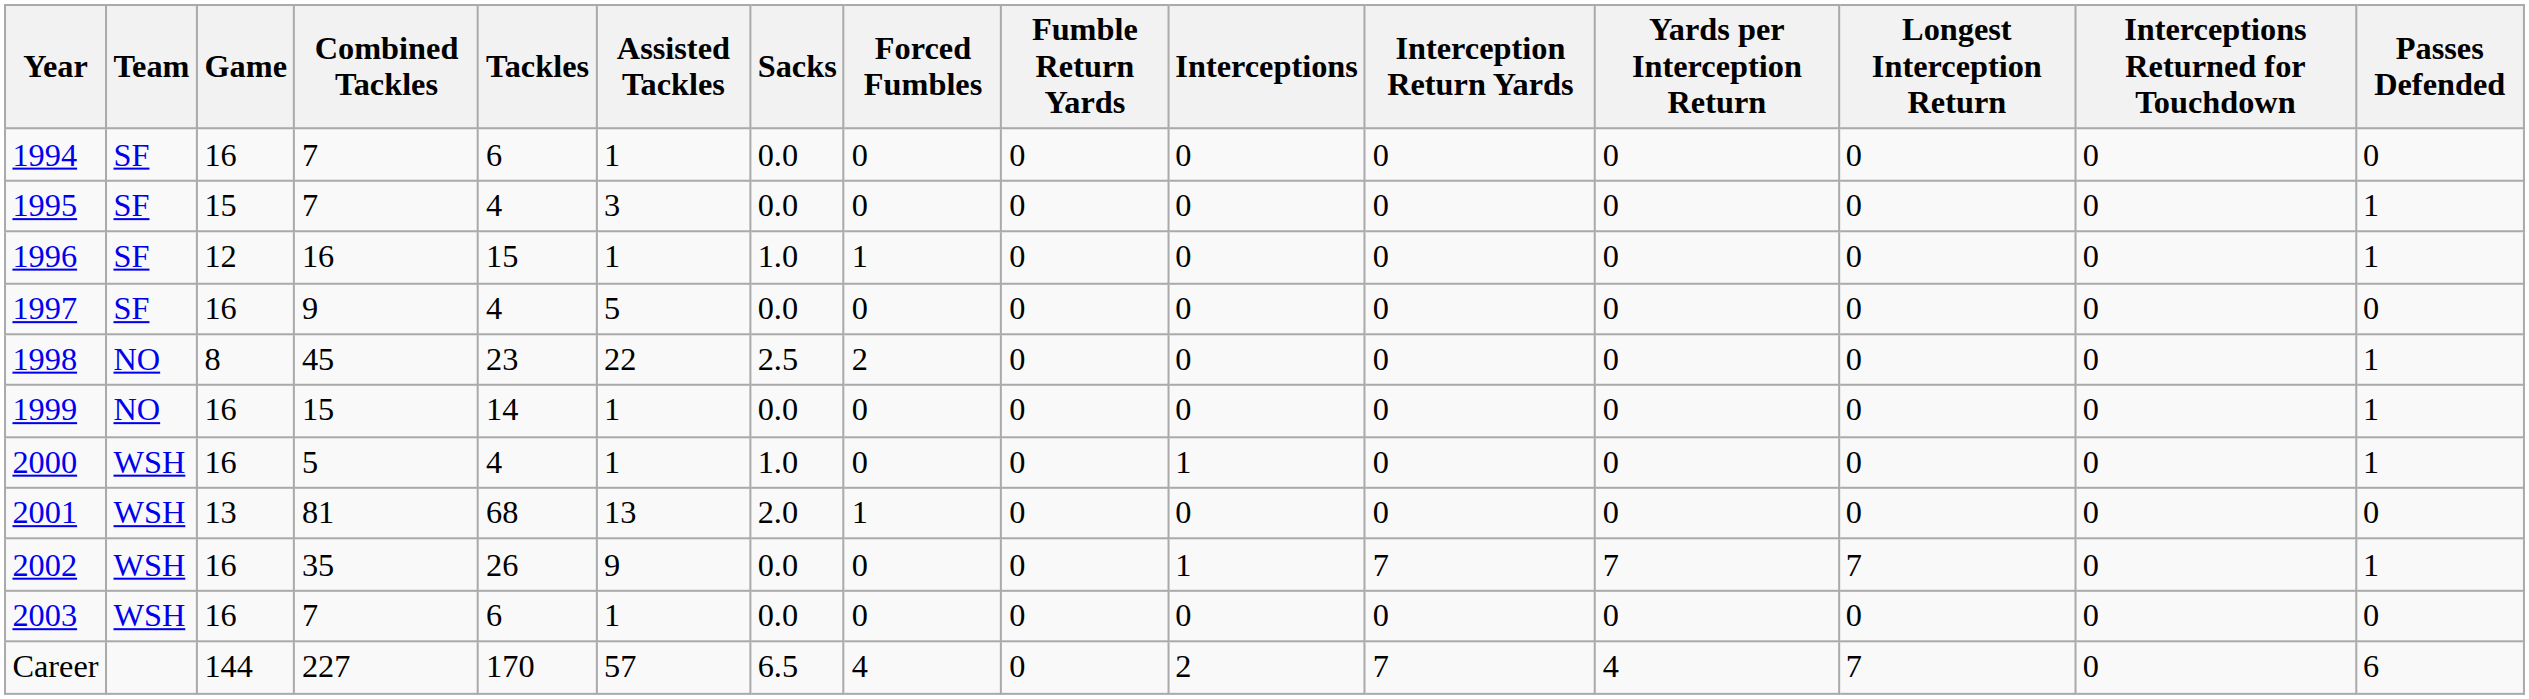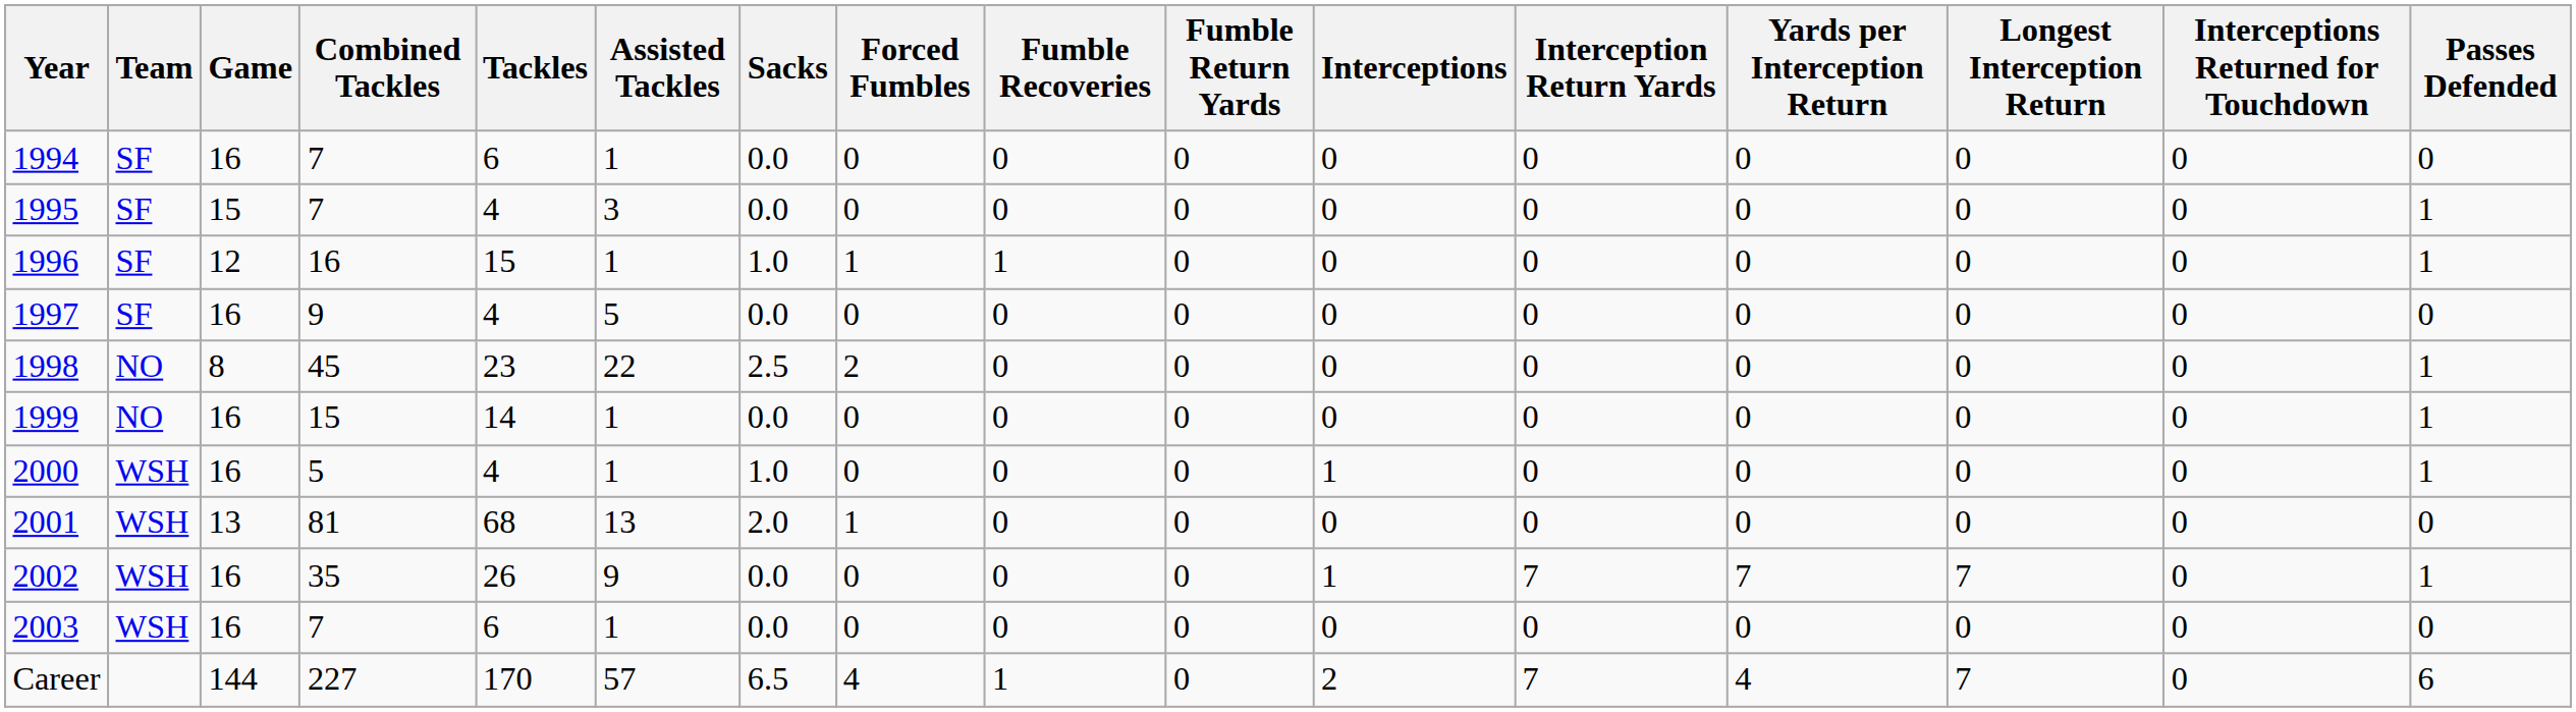 <table class="wikitable">
 <tr>
 <th>Year</th>
 <th>Team</th>
 <th>Game</th>
 <th>Combined Tackles</th>
 <th>Tackles</th>
 <th>Assisted Tackles</th>
 <th>Sacks</th>
 <th>Forced Fumbles</th>
+<th>Fumble Recoveries</th>
 <th>Fumble Return Yards</th>
 <th>Interceptions</th>
 <th>Interception Return Yards</th>
 <th>Yards per Interception Return</th>
 <th>Longest Interception Return</th>
 <th>Interceptions Returned for Touchdown</th>
 <th>Passes Defended</th>
 </tr>
 <tr>
 <td><a href='#'>1994</a></td>
 <td><a href='#'>SF</a></td>
 <td>16</td>
 <td>7</td>
 <td>6</td>
 <td>1</td>
 <td>0.0</td>
 <td>0</td>
 <td>0</td>
 <td>0</td>
 <td>0</td>
 <td>0</td>
 <td>0</td>
 <td>0</td>
 <td>0</td>
+<td>0</td>
 </tr>
 <tr>
 <td><a href='#'>1995</a></td>
 <td><a href='#'>SF</a></td>
 <td>15</td>
 <td>7</td>
 <td>4</td>
 <td>3</td>
 <td>0.0</td>
+<td>0</td>
 <td>0</td>
 <td>0</td>
 <td>0</td>
 <td>0</td>
 <td>0</td>
 <td>0</td>
 <td>0</td>
 <td>1</td>
 </tr>
 <tr>
 <td><a href='#'>1996</a></td>
 <td><a href='#'>SF</a></td>
 <td>12</td>
 <td>16</td>
 <td>15</td>
 <td>1</td>
 <td>1.0</td>
+<td>1</td>
 <td>1</td>
 <td>0</td>
 <td>0</td>
 <td>0</td>
 <td>0</td>
 <td>0</td>
 <td>0</td>
 <td>1</td>
 </tr>
 <tr>
 <td><a href='#'>1997</a></td>
 <td><a href='#'>SF</a></td>
 <td>16</td>
 <td>9</td>
 <td>4</td>
 <td>5</td>
 <td>0.0</td>
 <td>0</td>
 <td>0</td>
 <td>0</td>
 <td>0</td>
 <td>0</td>
 <td>0</td>
 <td>0</td>
 <td>0</td>
+<td>0</td>
 </tr>
 <tr>
 <td><a href='#'>1998</a></td>
 <td><a href='#'>NO</a></td>
 <td>8</td>
 <td>45</td>
 <td>23</td>
 <td>22</td>
 <td>2.5</td>
 <td>2</td>
+<td>0</td>
 <td>0</td>
 <td>0</td>
 <td>0</td>
 <td>0</td>
 <td>0</td>
 <td>0</td>
 <td>1</td>
 </tr>
 <tr>
 <td><a href='#'>1999</a></td>
 <td><a href='#'>NO</a></td>
 <td>16</td>
 <td>15</td>
 <td>14</td>
 <td>1</td>
 <td>0.0</td>
 <td>0</td>
 <td>0</td>
 <td>0</td>
 <td>0</td>
 <td>0</td>
 <td>0</td>
 <td>0</td>
+<td>0</td>
 <td>1</td>
 </tr>
 <tr>
 <td><a href='#'>2000</a></td>
 <td><a href='#'>WSH</a></td>
 <td>16</td>
 <td>5</td>
 <td>4</td>
 <td>1</td>
 <td>1.0</td>
+<td>0</td>
 <td>0</td>
 <td>0</td>
 <td>1</td>
 <td>0</td>
 <td>0</td>
 <td>0</td>
 <td>0</td>
 <td>1</td>
 </tr>
 <tr>
 <td><a href='#'>2001</a></td>
 <td><a href='#'>WSH</a></td>
 <td>13</td>
 <td>81</td>
 <td>68</td>
 <td>13</td>
 <td>2.0</td>
 <td>1</td>
 <td>0</td>
 <td>0</td>
 <td>0</td>
 <td>0</td>
 <td>0</td>
 <td>0</td>
 <td>0</td>
+<td>0</td>
 </tr>
 <tr>
 <td><a href='#'>2002</a></td>
 <td><a href='#'>WSH</a></td>
 <td>16</td>
 <td>35</td>
 <td>26</td>
 <td>9</td>
 <td>0.0</td>
+<td>0</td>
 <td>0</td>
 <td>0</td>
 <td>1</td>
 <td>7</td>
 <td>7</td>
 <td>7</td>
 <td>0</td>
 <td>1</td>
 </tr>
 <tr>
 <td><a href='#'>2003</a></td>
 <td><a href='#'>WSH</a></td>
 <td>16</td>
 <td>7</td>
 <td>6</td>
 <td>1</td>
 <td>0.0</td>
 <td>0</td>
 <td>0</td>
 <td>0</td>
 <td>0</td>
 <td>0</td>
 <td>0</td>
 <td>0</td>
 <td>0</td>
+<td>0</td>
 </tr>
 <tr>
 <td>Career</td>
 <td></td>
 <td>144</td>
 <td>227</td>
 <td>170</td>
 <td>57</td>
 <td>6.5</td>
 <td>4</td>
+<td>1</td>
 <td>0</td>
 <td>2</td>
 <td>7</td>
 <td>4</td>
 <td>7</td>
 <td>0</td>
 <td>6</td>
 </tr>
 </table>
